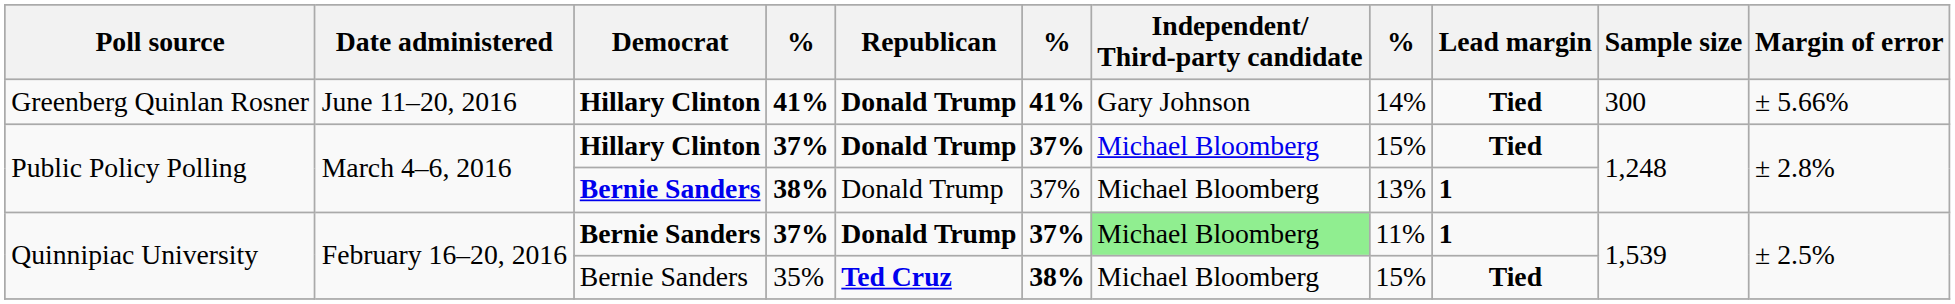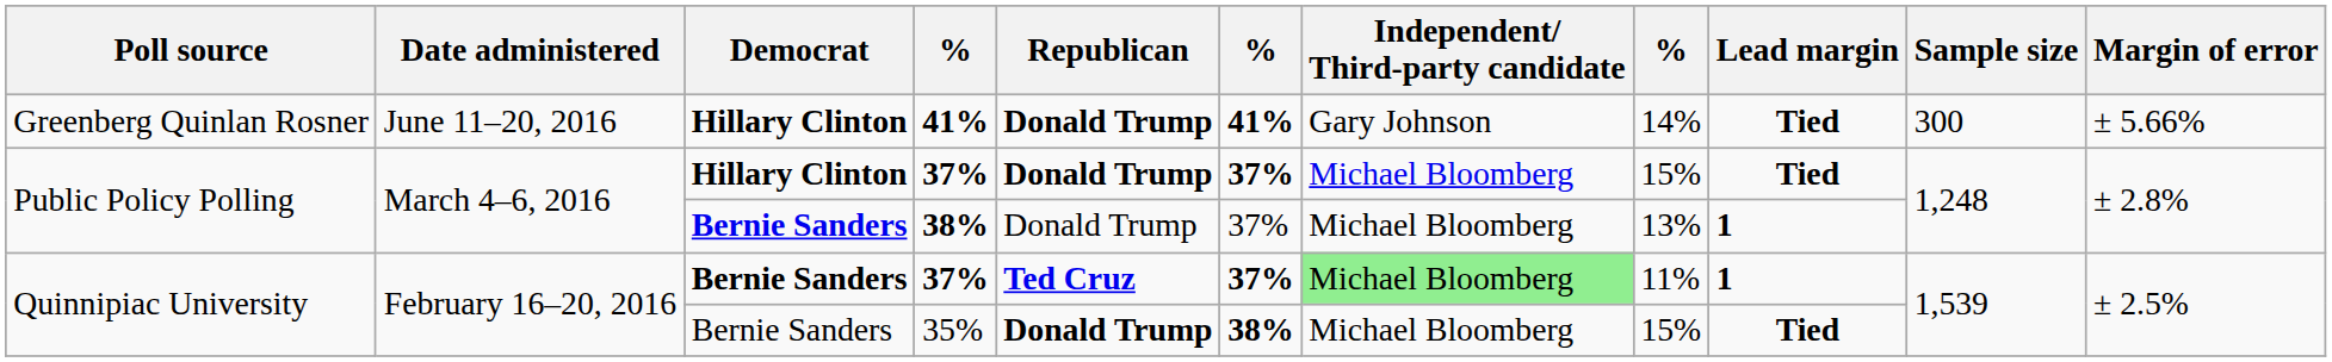 <table class="wikitable">
 <tr>
 <th>Poll source</th>
 <th>Date administered</th>
 <th>Democrat</th>
 <th>%</th>
 <th>Republican</th>
 <th>%</th>
 <th>Independent/<br>Third-party candidate</th>
 <th>%</th>
 <th>Lead margin</th>
 <th>Sample size</th>
 <th>Margin of error</th>
 </tr>
 <tr>
 <td>Greenberg Quinlan Rosner</td>
 <td>June 11–20, 2016</td>
 <td><strong>Hillary Clinton</strong></td>
 <td><strong>41%</strong></td>
 <td><strong>Donald Trump</strong></td>
 <td><strong>41%</strong></td>
 <td>Gary Johnson</td>
 <td>14%</td>
 <td align="center"><strong>Tied</strong></td>
 <td>300</td>
 <td>± 5.66%</td>
 </tr>
 <tr>
 <td rowspan="2">Public Policy Polling</td>
 <td rowspan="2">March 4–6, 2016</td>
 <td><strong>Hillary Clinton</strong></td>
 <td><strong>37%</strong></td>
 <td><strong>Donald Trump</strong></td>
 <td><strong>37%</strong></td>
 <td><a href='#'>Michael Bloomberg</a></td>
 <td>15%</td>
 <td style="text-align:center;"><strong>Tied</strong></td>
 <td rowspan="2">1,248</td>
 <td rowspan="2">± 2.8%</td>
 </tr>
 <tr>
 <td><strong><a href='#'>Bernie Sanders</a></strong></td>
 <td><strong>38%</strong></td>
 <td>Donald Trump</td>
 <td>37%</td>
 <td>Michael Bloomberg</td>
 <td>13%</td>
 <td><strong>1</strong></td>
 </tr>
 <tr>
 <td rowspan="2">Quinnipiac University</td>
 <td rowspan="2">February 16–20, 2016</td>
 <td><strong>Bernie Sanders</strong></td>
 <td><strong>37%</strong></td>
-<td><strong>Donald Trump</strong></td>
+<td><strong><a href='#'>Ted Cruz</a></strong></td>
 <td><strong>37%</strong></td>
 <td style="background: lightgreen;">Michael Bloomberg</td>
 <td>11%</td>
 <td><strong>1</strong></td>
 <td rowspan="2">1,539</td>
 <td rowspan="2">± 2.5%</td>
 </tr>
 <tr>
 <td>Bernie Sanders</td>
 <td>35%</td>
-<td><strong><a href='#'>Ted Cruz</a></strong></td>
+<td><strong>Donald Trump</strong></td>
 <td><strong>38%</strong></td>
 <td>Michael Bloomberg</td>
 <td>15%</td>
 <td style="text-align:center;"><strong>Tied</strong></td>
 </tr>
 </table>
